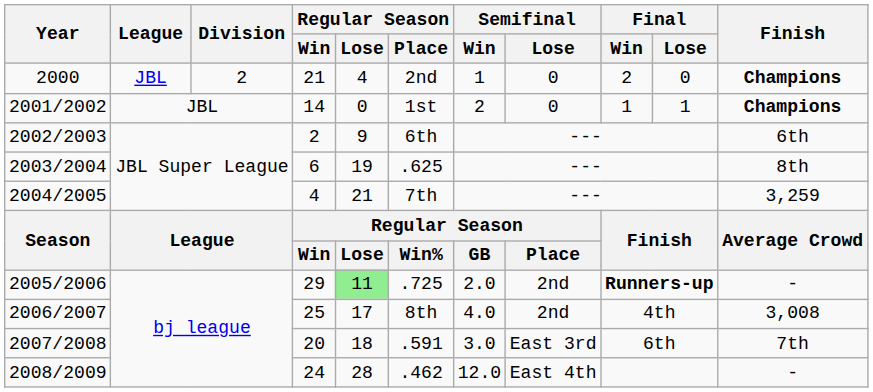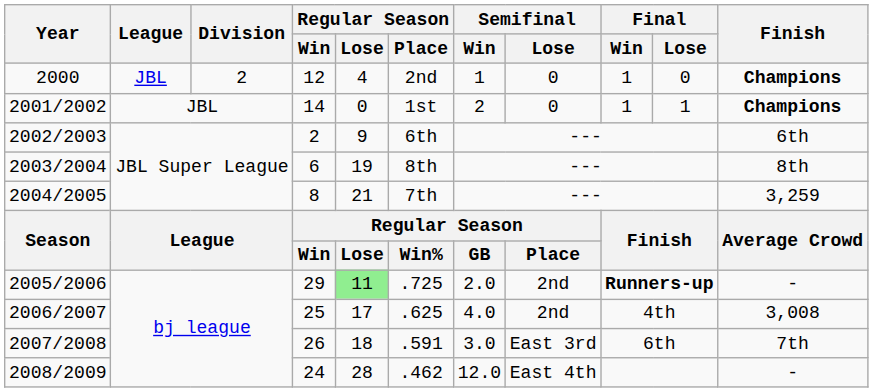 <table class="wikitable">
 <tr>
 <th rowspan="2">Year</th>
 <th rowspan="2">League</th>
 <th rowspan="2">Division</th>
 <th colspan="3">Regular Season</th>
 <th colspan="2">Semifinal</th>
 <th colspan="2">Final</th>
 <th rowspan="2">Finish</th>
 </tr>
 <tr>
 <th>Win</th>
 <th>Lose</th>
 <th>Place</th>
 <th>Win</th>
 <th>Lose</th>
 <th>Win</th>
 <th>Lose</th>
 </tr>
 <tr style="text-align: center;">
 <td>2000</td>
 <td><a href='#'>JBL</a></td>
 <td>2</td>
-<td>21</td>
+<td>12</td>
 <td>4</td>
 <td>2nd</td>
 <td>1</td>
 <td>0</td>
-<td>2</td>
+<td>1</td>
 <td>0</td>
 <td><strong>Champions</strong></td>
 </tr>
 <tr style="text-align: center;">
 <td>2001/2002</td>
 <td colspan="2">JBL</td>
 <td>14</td>
 <td>0</td>
 <td>1st</td>
 <td>2</td>
 <td>0</td>
 <td>1</td>
 <td>1</td>
 <td><strong>Champions</strong></td>
 </tr>
 <tr style="text-align: center;">
 <td>2002/2003</td>
 <td colspan="2" rowspan="3">JBL Super League</td>
 <td>2</td>
 <td>9</td>
 <td>6th</td>
 <td colspan="4">---</td>
 <td>6th</td>
 </tr>
 <tr style="text-align: center;">
 <td>2003/2004</td>
 <td>6</td>
 <td>19</td>
-<td>.625</td>
+<td>8th</td>
 <td colspan="4">---</td>
 <td>8th</td>
 </tr>
 <tr style="text-align: center;">
 <td>2004/2005</td>
-<td>4</td>
+<td>8</td>
 <td>21</td>
 <td>7th</td>
 <td colspan="4">---</td>
 <td>3,259</td>
 </tr>
 <tr>
 <th rowspan="2">Season</th>
 <th rowspan="2" colspan="2">League</th>
 <th colspan="5">Regular Season</th>
 <th rowspan="2" colspan="2">Finish</th>
 <th rowspan="2">Average Crowd</th>
 </tr>
 <tr>
 <th>Win</th>
 <th>Lose</th>
 <th>Win%</th>
 <th>GB</th>
 <th>Place</th>
 </tr>
 <tr style="text-align: center;">
 <td>2005/2006</td>
 <td rowspan="4" colspan="2"><a href='#'>bj league</a></td>
 <td>29</td>
 <td style="background: lightgreen;">11</td>
 <td>.725</td>
 <td>2.0</td>
 <td>2nd</td>
 <td colspan="2"><strong>Runners-up</strong></td>
 <td>-</td>
 </tr>
 <tr style="text-align: center;">
 <td>2006/2007</td>
 <td>25</td>
 <td>17</td>
-<td>8th</td>
+<td>.625</td>
 <td>4.0</td>
 <td>2nd</td>
 <td colspan="2">4th</td>
 <td>3,008</td>
 </tr>
 <tr style="text-align: center;">
 <td>2007/2008</td>
-<td>20</td>
+<td>26</td>
 <td>18</td>
 <td>.591</td>
 <td>3.0</td>
 <td>East 3rd</td>
 <td colspan="2">6th</td>
 <td>7th</td>
 </tr>
 <tr style="text-align: center;">
 <td>2008/2009</td>
 <td>24</td>
 <td>28</td>
 <td>.462</td>
 <td>12.0</td>
 <td>East 4th</td>
 <td colspan="2"></td>
 <td>-</td>
 </tr>
 </table>
